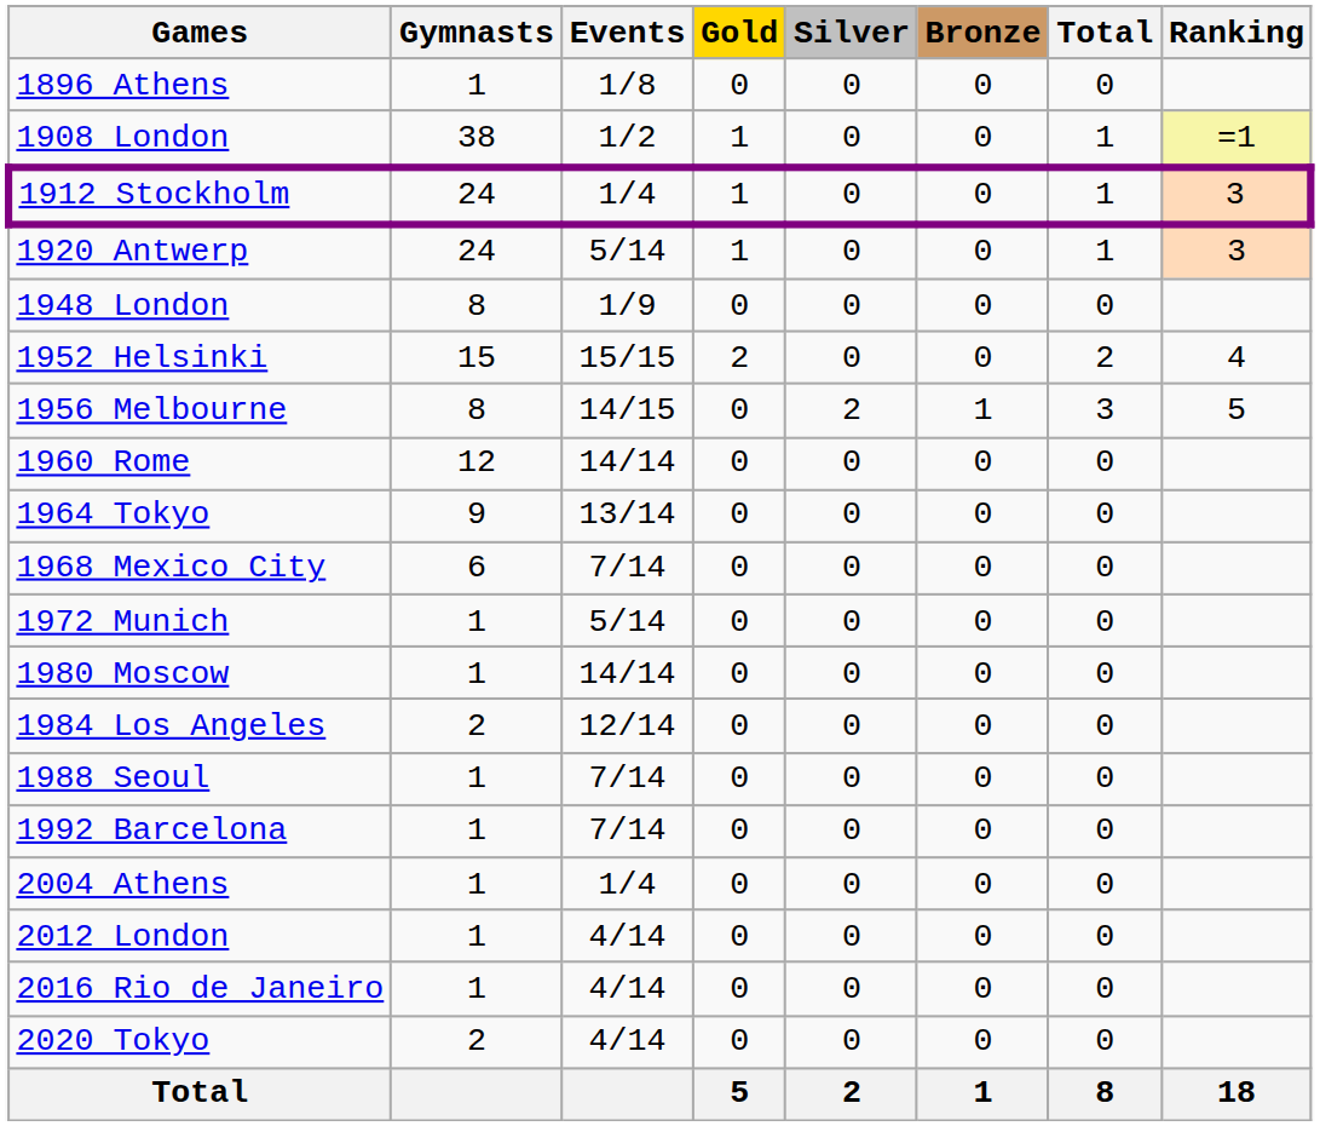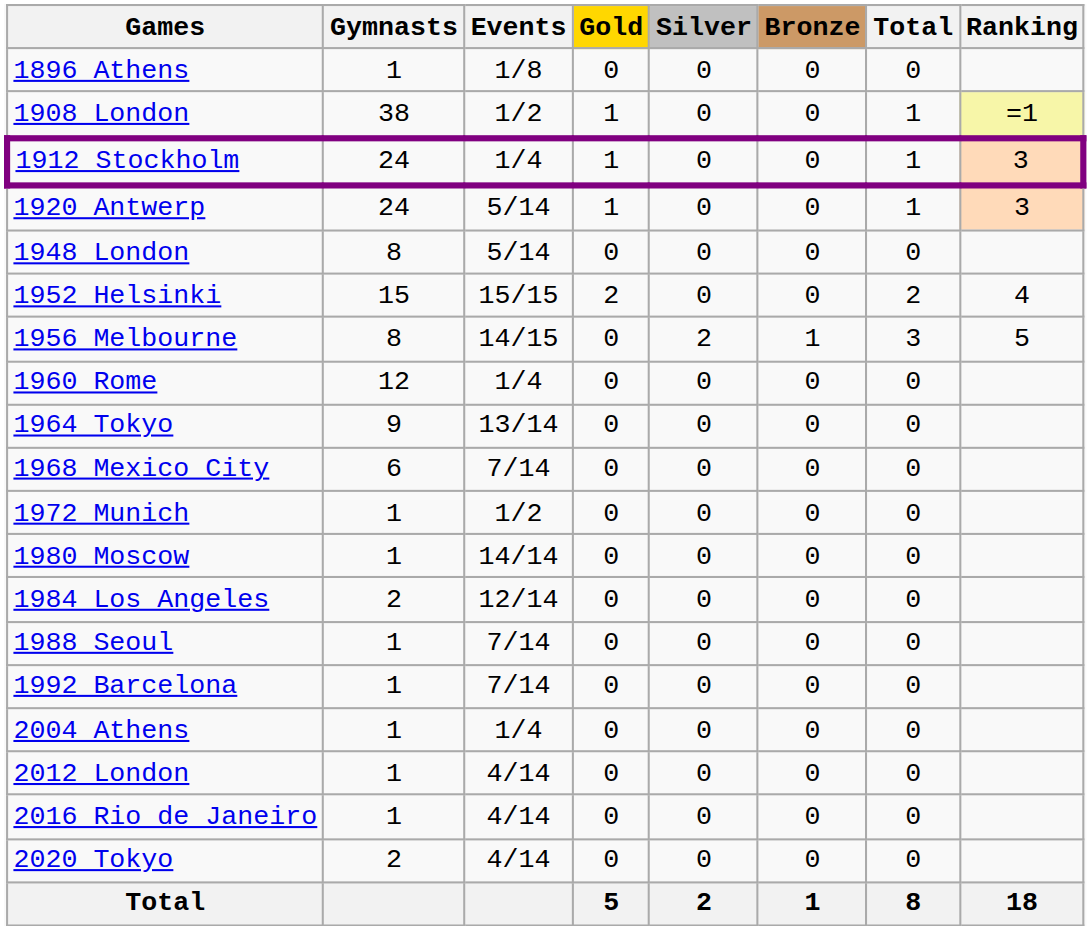 <table class="wikitable sortable" style="text-align:center">
 <tr>
 <th>Games</th>
 <th>Gymnasts</th>
 <th>Events</th>
 <th style="background-color:gold;">Gold</th>
 <th style="background-color:silver;">Silver</th>
 <th style="background-color:#c96;">Bronze</th>
 <th>Total</th>
 <th>Ranking</th>
 </tr>
 <tr>
 <td align=left><a href='#'>1896 Athens</a></td>
 <td>1</td>
 <td>1/8</td>
 <td>0</td>
 <td>0</td>
 <td>0</td>
 <td>0</td>
 <td></td>
 </tr>
 <tr>
 <td align=left><a href='#'>1908 London</a></td>
 <td>38</td>
 <td>1/2</td>
 <td>1</td>
 <td>0</td>
 <td>0</td>
 <td>1</td>
 <td bgcolor=F7F6A8>=1</td>
 </tr>
 <tr align=center style="border: 3px solid purple">
 <td align=left><a href='#'>1912 Stockholm</a></td>
 <td>24</td>
 <td>1/4</td>
 <td>1</td>
 <td>0</td>
 <td>0</td>
 <td>1</td>
 <td bgcolor=ffdab9>3</td>
 </tr>
 <tr>
 <td align=left><a href='#'>1920 Antwerp</a></td>
 <td>24</td>
 <td>5/14</td>
 <td>1</td>
 <td>0</td>
 <td>0</td>
 <td>1</td>
 <td bgcolor=ffdab9>3</td>
 </tr>
 <tr>
 <td align=left><a href='#'>1948 London</a></td>
 <td>8</td>
-<td>1/9</td>
+<td>5/14</td>
 <td>0</td>
 <td>0</td>
 <td>0</td>
 <td>0</td>
 <td></td>
 </tr>
 <tr>
 <td align=left><a href='#'>1952 Helsinki</a></td>
 <td>15</td>
 <td>15/15</td>
 <td>2</td>
 <td>0</td>
 <td>0</td>
 <td>2</td>
 <td>4</td>
 </tr>
 <tr>
 <td align=left><a href='#'>1956 Melbourne</a></td>
 <td>8</td>
 <td>14/15</td>
 <td>0</td>
 <td>2</td>
 <td>1</td>
 <td>3</td>
 <td>5</td>
 </tr>
 <tr>
 <td align=left><a href='#'>1960 Rome</a></td>
 <td>12</td>
-<td>14/14</td>
+<td>1/4</td>
 <td>0</td>
 <td>0</td>
 <td>0</td>
 <td>0</td>
 <td></td>
 </tr>
 <tr>
 <td align=left><a href='#'>1964 Tokyo</a></td>
 <td>9</td>
 <td>13/14</td>
 <td>0</td>
 <td>0</td>
 <td>0</td>
 <td>0</td>
 <td></td>
 </tr>
 <tr>
 <td align=left><a href='#'>1968 Mexico City</a></td>
 <td>6</td>
 <td>7/14</td>
 <td>0</td>
 <td>0</td>
 <td>0</td>
 <td>0</td>
 <td></td>
 </tr>
 <tr>
 <td align=left><a href='#'>1972 Munich</a></td>
 <td>1</td>
-<td>5/14</td>
+<td>1/2</td>
 <td>0</td>
 <td>0</td>
 <td>0</td>
 <td>0</td>
 <td></td>
 </tr>
 <tr>
 <td align=left><a href='#'>1980 Moscow</a></td>
 <td>1</td>
 <td>14/14</td>
 <td>0</td>
 <td>0</td>
 <td>0</td>
 <td>0</td>
 <td></td>
 </tr>
 <tr>
 <td align=left><a href='#'>1984 Los Angeles</a></td>
 <td>2</td>
 <td>12/14</td>
 <td>0</td>
 <td>0</td>
 <td>0</td>
 <td>0</td>
 <td></td>
 </tr>
 <tr>
 <td align=left><a href='#'>1988 Seoul</a></td>
 <td>1</td>
 <td>7/14</td>
 <td>0</td>
 <td>0</td>
 <td>0</td>
 <td>0</td>
 <td></td>
 </tr>
 <tr>
 <td align=left><a href='#'>1992 Barcelona</a></td>
 <td>1</td>
 <td>7/14</td>
 <td>0</td>
 <td>0</td>
 <td>0</td>
 <td>0</td>
 <td></td>
 </tr>
 <tr>
 <td align=left><a href='#'>2004 Athens</a></td>
 <td>1</td>
 <td>1/4</td>
 <td>0</td>
 <td>0</td>
 <td>0</td>
 <td>0</td>
 <td></td>
 </tr>
 <tr>
 <td align=left><a href='#'>2012 London</a></td>
 <td>1</td>
 <td>4/14</td>
 <td>0</td>
 <td>0</td>
 <td>0</td>
 <td>0</td>
 <td></td>
 </tr>
 <tr>
 <td align=left><a href='#'>2016 Rio de Janeiro</a></td>
 <td>1</td>
 <td>4/14</td>
 <td>0</td>
 <td>0</td>
 <td>0</td>
 <td>0</td>
 <td></td>
 </tr>
 <tr>
 <td align=left><a href='#'>2020 Tokyo</a></td>
 <td>2</td>
 <td>4/14</td>
 <td>0</td>
 <td>0</td>
 <td>0</td>
 <td>0</td>
 <td></td>
 </tr>
 <tr>
 <th>Total</th>
 <th></th>
 <th></th>
 <th>5</th>
 <th>2</th>
 <th>1</th>
 <th>8</th>
 <th>18</th>
 </tr>
 </table>
